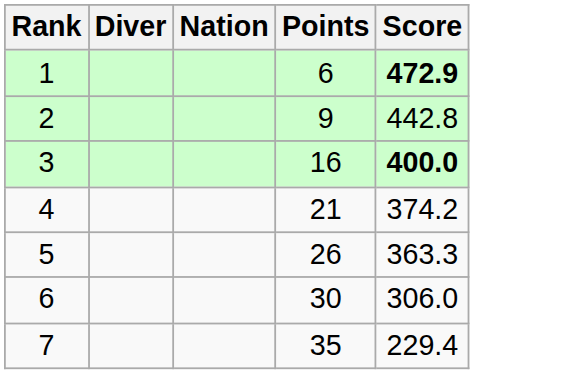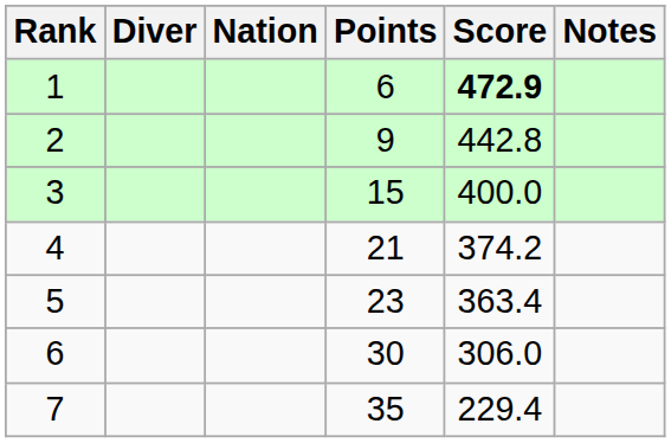 <table class="wikitable sortable" style="text-align:center">
 <tr>
 <th>Rank</th>
 <th>Diver</th>
 <th>Nation</th>
 <th>Points</th>
 <th>Score</th>
+<th>Notes</th>
 </tr>
 <tr style="background:#cfc;">
 <td>1</td>
 <td align=left></td>
 <td align=left></td>
 <td>6</td>
 <td><strong>472.9</strong></td>
+<td></td>
 </tr>
 <tr style="background:#cfc;">
 <td>2</td>
 <td align=left></td>
 <td align=left></td>
 <td>9</td>
 <td>442.8</td>
+<td></td>
 </tr>
 <tr style="background:#cfc;">
 <td>3</td>
 <td align=left></td>
 <td align=left></td>
-<td>16</td>
-<td><strong>400.0</strong></td>
+<td>15</td>
+<td>400.0</td>
+<td></td>
 </tr>
 <tr>
 <td>4</td>
 <td align=left></td>
 <td align=left></td>
 <td>21</td>
 <td>374.2</td>
+<td></td>
 </tr>
 <tr>
 <td>5</td>
 <td align=left></td>
 <td align=left></td>
-<td>26</td>
-<td>363.3</td>
+<td>23</td>
+<td>363.4</td>
+<td></td>
 </tr>
 <tr>
 <td>6</td>
 <td align=left></td>
 <td align=left></td>
 <td>30</td>
 <td>306.0</td>
+<td></td>
 </tr>
 <tr>
 <td>7</td>
 <td align=left></td>
 <td align=left></td>
 <td>35</td>
 <td>229.4</td>
+<td></td>
 </tr>
 </table>
